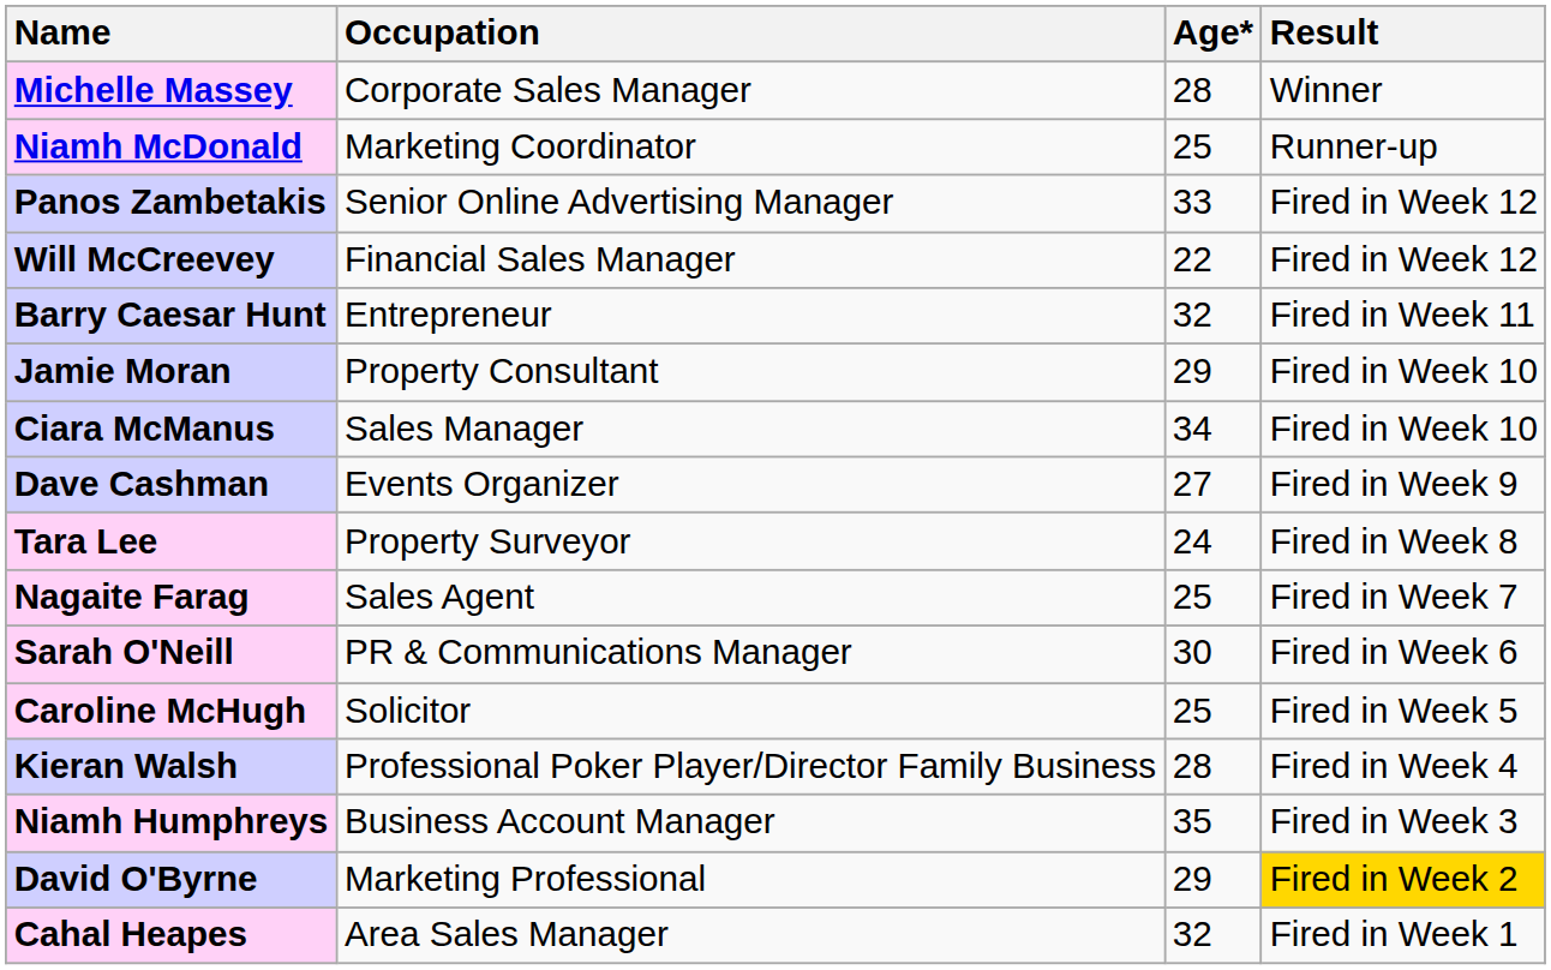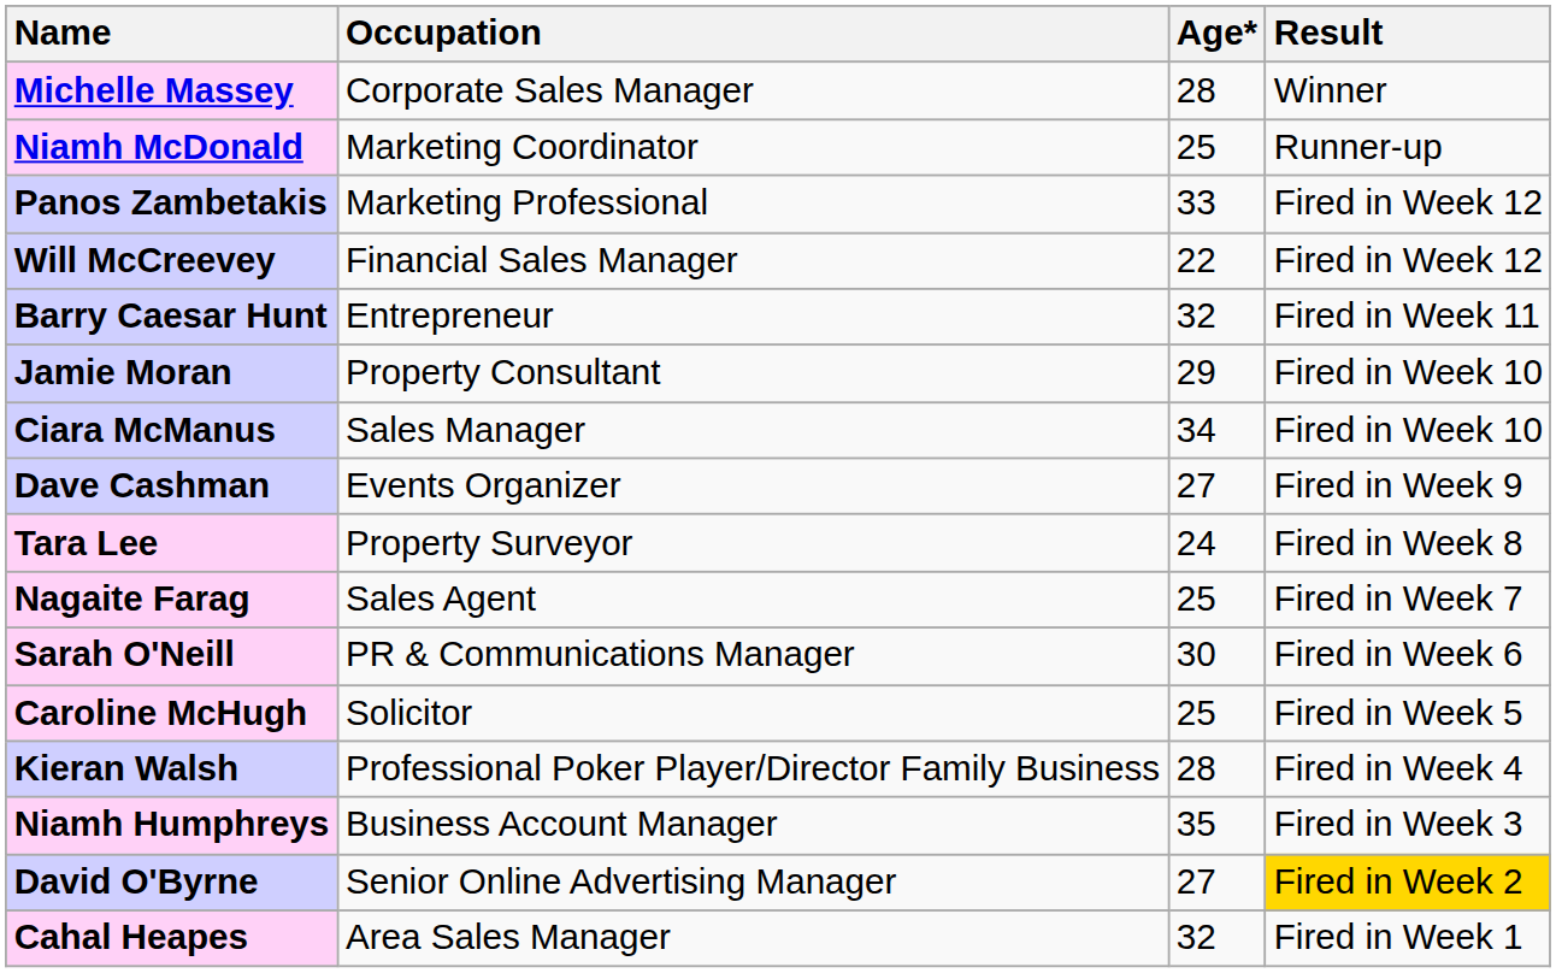 <table class="wikitable">
 <tr valign="top">
 <th style="text-align:left">Name</th>
 <th style="text-align:left">Occupation</th>
 <th style="text-align:left">Age*</th>
 <th style="text-align:left">Result</th>
 </tr>
 <tr valign="top">
 <td style="background:#ffd1f7;"><strong><a href='#'>Michelle Massey</a></strong></td>
 <td>Corporate Sales Manager</td>
 <td>28</td>
 <td>Winner</td>
 </tr>
 <tr valign="top">
 <td style="background:#ffd1f7;"><strong><a href='#'>Niamh McDonald</a></strong></td>
 <td>Marketing Coordinator</td>
 <td>25</td>
 <td>Runner-up</td>
 </tr>
 <tr valign="top">
 <td style="background:#cfcfff;"><strong>Panos Zambetakis</strong></td>
-<td>Senior Online Advertising Manager</td>
+<td>Marketing Professional</td>
 <td>33</td>
 <td>Fired in Week 12</td>
 </tr>
 <tr valign="top">
 <td style="background:#cfcfff;"><strong>Will McCreevey</strong></td>
 <td>Financial Sales Manager</td>
 <td>22</td>
 <td>Fired in Week 12</td>
 </tr>
 <tr valign="top">
 <td style="background:#cfcfff;"><strong>Barry Caesar Hunt</strong></td>
 <td>Entrepreneur</td>
 <td>32</td>
 <td>Fired in Week 11</td>
 </tr>
 <tr valign="top">
 <td style="background:#cfcfff;"><strong>Jamie Moran</strong></td>
 <td>Property Consultant</td>
 <td>29</td>
 <td>Fired in Week 10</td>
 </tr>
 <tr valign="top">
 <td style="background:#cfcfff;"><strong>Ciara McManus</strong></td>
 <td>Sales Manager</td>
 <td>34</td>
 <td>Fired in Week 10</td>
 </tr>
 <tr valign="top">
 <td style="background:#cfcfff;"><strong>Dave Cashman</strong></td>
 <td>Events Organizer</td>
 <td>27</td>
 <td>Fired in Week 9</td>
 </tr>
 <tr valign="top">
 <td style="background:#ffd1f7;"><strong>Tara Lee</strong></td>
 <td>Property Surveyor</td>
 <td>24</td>
 <td>Fired in Week 8</td>
 </tr>
 <tr valign="top">
 <td style="background:#ffd1f7;"><strong>Nagaite Farag</strong></td>
 <td>Sales Agent</td>
 <td>25</td>
 <td>Fired in Week 7</td>
 </tr>
 <tr valign="top">
 <td style="background:#ffd1f7;"><strong>Sarah O'Neill</strong></td>
 <td>PR & Communications Manager</td>
 <td>30</td>
 <td>Fired in Week 6</td>
 </tr>
 <tr valign="top">
 <td style="background:#ffd1f7;"><strong>Caroline McHugh</strong></td>
 <td>Solicitor</td>
 <td>25</td>
 <td>Fired in Week 5</td>
 </tr>
 <tr valign="top">
 <td style="background:#cfcfff;"><strong>Kieran Walsh</strong></td>
 <td>Professional Poker Player/Director Family Business</td>
 <td>28</td>
 <td>Fired in Week 4</td>
 </tr>
 <tr valign="top">
 <td style="background:#ffd1f7;"><strong>Niamh Humphreys</strong></td>
 <td>Business Account Manager</td>
 <td>35</td>
 <td>Fired in Week 3</td>
 </tr>
 <tr valign="top">
 <td style="background:#cfcfff;"><strong>David O'Byrne</strong></td>
-<td>Marketing Professional</td>
-<td>29</td>
+<td>Senior Online Advertising Manager</td>
+<td>27</td>
 <td style="background: gold;">Fired in Week 2</td>
 </tr>
 <tr valign="top">
 <td style="background:#ffd1f7;"><strong>Cahal Heapes</strong></td>
 <td>Area Sales Manager</td>
 <td>32</td>
 <td>Fired in Week 1</td>
 </tr>
 </table>
